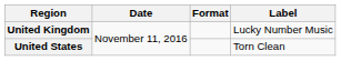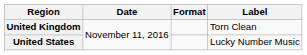 <table class="wikitable plainrowheaders">
 <tr>
 <th scope="col">Region</th>
 <th scope="col">Date</th>
 <th scope="col">Format</th>
 <th scope="col">Label</th>
 </tr>
 <tr>
 <th scope="row">United Kingdom</th>
 <td rowspan="2">November 11, 2016</td>
 <td></td>
-<td>Lucky Number Music</td>
+<td>Torn Clean</td>
 </tr>
 <tr>
 <th scope="row">United States</th>
 <td></td>
-<td>Torn Clean</td>
+<td>Lucky Number Music</td>
 </tr>
 </table>
